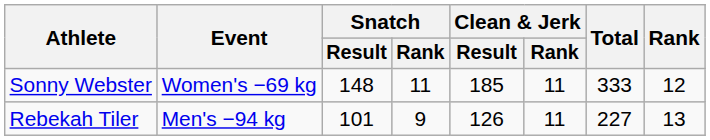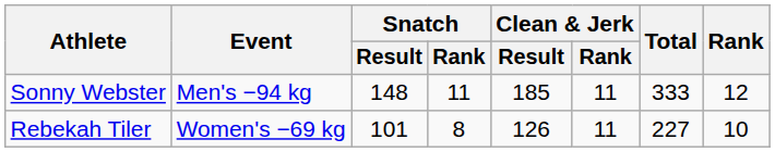 <table class="wikitable" style="font-size:90%">
 <tr>
 <th rowspan="2">Athlete</th>
 <th rowspan="2">Event</th>
 <th colspan="2">Snatch</th>
 <th colspan="2">Clean & Jerk</th>
 <th rowspan="2">Total</th>
 <th rowspan="2">Rank</th>
 </tr>
 <tr style="font-size:95%">
 <th>Result</th>
 <th>Rank</th>
 <th>Result</th>
 <th>Rank</th>
 </tr>
 <tr align=center>
 <td align=left><a href='#'>Sonny Webster</a></td>
-<td align=left><a href='#'>Women's −69 kg</a></td>
+<td align=left><a href='#'>Men's −94 kg</a></td>
 <td>148</td>
 <td>11</td>
 <td>185</td>
 <td>11</td>
 <td>333</td>
 <td>12</td>
 </tr>
 <tr align=center>
 <td align=left><a href='#'>Rebekah Tiler</a></td>
-<td align=left><a href='#'>Men's −94 kg</a></td>
+<td align=left><a href='#'>Women's −69 kg</a></td>
 <td>101</td>
-<td>9</td>
+<td>8</td>
 <td>126</td>
 <td>11</td>
 <td>227</td>
-<td>13</td>
+<td>10</td>
 </tr>
 </table>
